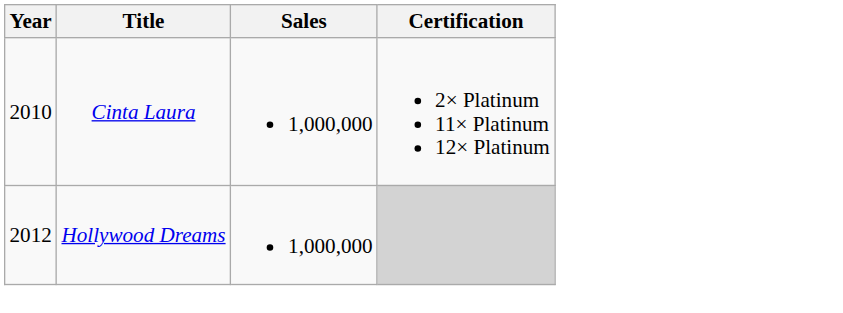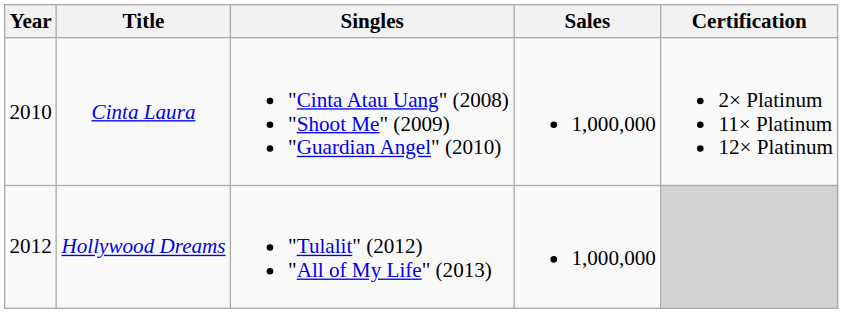 <table class="wikitable">
 <tr>
 <th align="center" valign="center">Year</th>
 <th align="center" valign="center">Title</th>
+<th align="center" valign="center">Singles</th>
 <th align="center" valign="center">Sales</th>
 <th align="center" valign="center">Certification</th>
 </tr>
 <tr>
 <td align="center" valign="center">2010</td>
 <td align="center" valign="center"><em><a href='#'>Cinta Laura</a></em></td>
+<td align="left" valign="left"><br><ul><li>"<a href='#'>Cinta Atau Uang</a>" (2008)</li><li>"<a href='#'>Shoot Me</a>" (2009)</li><li>"<a href='#'>Guardian Angel</a>" (2010)</li></ul></td>
 <td align="left" valign="center"><br><ul><li>1,000,000</li></ul></td>
 <td align="left" valign="center"><br><ul><li>2× Platinum</li><li>11× Platinum</li><li>12× Platinum</li></ul></td>
 </tr>
 <tr>
 <td align="center" valign="center">2012</td>
 <td align="center" valign="center"><em><a href='#'>Hollywood Dreams</a></em></td>
+<td align="left" valign="left"><br><ul><li>"<a href='#'>Tulalit</a>" (2012)</li><li>"<a href='#'>All of My Life</a>" (2013)</li></ul></td>
 <td align="center" valign="center"><br><ul><li>1,000,000</li></ul></td>
 <td style="background:#D3D3D3;" align="center" valign="center"></td>
 </tr>
 </table>
